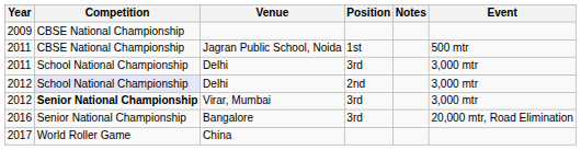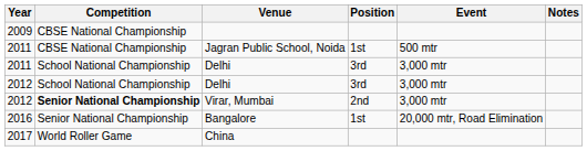 <table class="wikitable">
 <tr>
 <th>Year</th>
 <th>Competition</th>
 <th>Venue</th>
 <th>Position</th>
+<th>Event</th>
 <th>Notes</th>
-<th>Event</th>
 </tr>
 <tr>
 <td>2009</td>
 <td>CBSE National Championship</td>
 <td></td>
 <td></td>
 <td></td>
 <td></td>
 </tr>
 <tr>
 <td>2011</td>
 <td>CBSE National Championship</td>
 <td>Jagran Public School, Noida</td>
 <td>1st</td>
+<td>500 mtr</td>
 <td></td>
-<td>500 mtr</td>
 </tr>
 <tr>
 <td>2011</td>
 <td>School National Championship</td>
 <td>Delhi</td>
 <td>3rd</td>
+<td>3,000 mtr</td>
 <td></td>
-<td>3,000 mtr</td>
 </tr>
 <tr>
 <td>2012</td>
-<td style="background: lavender;">School National Championship</td>
+<td>School National Championship</td>
 <td>Delhi</td>
-<td>2nd</td>
+<td>3rd</td>
+<td>3,000 mtr</td>
 <td></td>
-<td>3,000 mtr</td>
 </tr>
 <tr>
 <td>2012</td>
 <td><strong>Senior National Championship</strong></td>
 <td>Virar, Mumbai</td>
-<td>3rd</td>
+<td>2nd</td>
+<td>3,000 mtr</td>
 <td></td>
-<td>3,000 mtr</td>
 </tr>
 <tr>
 <td>2016</td>
 <td>Senior National Championship</td>
 <td>Bangalore</td>
-<td>3rd</td>
+<td>1st</td>
+<td>20,000 mtr, Road Elimination</td>
 <td></td>
-<td>20,000 mtr, Road Elimination</td>
 </tr>
 <tr>
 <td>2017</td>
 <td>World Roller Game</td>
 <td>China</td>
 <td></td>
 <td></td>
 <td></td>
 </tr>
 </table>
